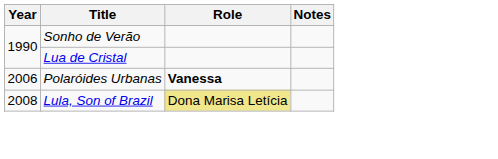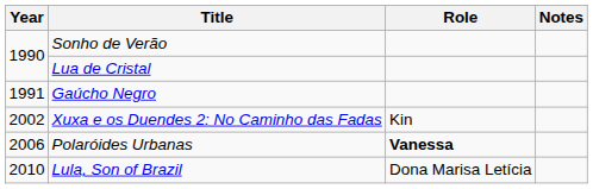 <table class="wikitable sortable">
 <tr>
 <th>Year</th>
 <th>Title</th>
 <th>Role</th>
 <th>Notes</th>
 </tr>
 <tr>
 <td rowspan="2">1990</td>
 <td><em>Sonho de Verão</em></td>
 <td></td>
 <td></td>
 </tr>
 <tr>
 <td><em><a href='#'>Lua de Cristal</a></em></td>
 <td></td>
 <td></td>
 </tr>
 <tr>
+<td>1991</td>
+<td><em><a href='#'>Gaúcho Negro</a></em></td>
+<td></td>
+<td></td>
+</tr>
+<tr>
+<td>2002</td>
+<td><a href='#'><em>Xuxa e os Duendes 2: No Caminho das Fadas</em></a></td>
+<td>Kin</td>
+<td></td>
+</tr>
+<tr>
 <td>2006</td>
 <td><em>Polaróides Urbanas</em></td>
 <td><strong>Vanessa</strong></td>
 <td></td>
 </tr>
 <tr>
-<td>2008</td>
+<td>2010</td>
 <td><em><a href='#'>Lula, Son of Brazil</a></em></td>
-<td style="background: khaki;">Dona Marisa Letícia</td>
+<td>Dona Marisa Letícia</td>
 <td></td>
 </tr>
 </table>
